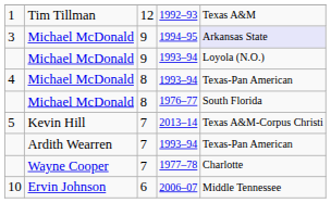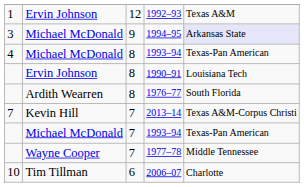 <table class="wikitable">
 <tr>
 </tr>
 <tr>
 <td>1</td>
-<td>Tim Tillman</td>
+<td><a href='#'>Ervin Johnson</a></td>
 <td>12</td>
 <td style="font-size:80%;"><a href='#'>1992–93</a></td>
 <td style="font-size:80%;">Texas A&M</td>
 </tr>
 <tr>
 <td>3</td>
 <td><a href='#'>Michael McDonald</a></td>
 <td>9</td>
 <td style="font-size:80%;"><a href='#'>1994–95</a></td>
 <td style="background: lavender; font-size:80%;">Arkansas State</td>
 </tr>
 <tr>
-<td></td>
-<td><a href='#'>Michael McDonald</a></td>
-<td>9</td>
-<td style="font-size:80%;"><a href='#'>1993–94</a></td>
-<td style="font-size:80%;">Loyola (N.O.)</td>
-</tr>
-<tr>
 <td>4</td>
 <td><a href='#'>Michael McDonald</a></td>
 <td>8</td>
 <td style="font-size:80%;"><a href='#'>1993–94</a></td>
 <td style="font-size:80%;">Texas-Pan American</td>
 </tr>
 <tr>
 <td></td>
-<td><a href='#'>Michael McDonald</a></td>
+<td><a href='#'>Ervin Johnson</a></td>
+<td>8</td>
+<td style="font-size:80%;"><a href='#'>1990–91</a></td>
+<td style="font-size:80%;">Louisiana Tech</td>
+</tr>
+<tr>
+<td></td>
+<td>Ardith Wearren</td>
 <td>8</td>
 <td style="font-size:80%;"><a href='#'>1976–77</a></td>
 <td style="font-size:80%;">South Florida</td>
 </tr>
 <tr>
-<td>5</td>
+<td>7</td>
 <td>Kevin Hill</td>
 <td>7</td>
 <td style="font-size:80%;"><a href='#'>2013–14</a></td>
 <td style="font-size:80%;">Texas A&M-Corpus Christi</td>
 </tr>
 <tr>
 <td></td>
-<td>Ardith Wearren</td>
+<td><a href='#'>Michael McDonald</a></td>
 <td>7</td>
 <td style="font-size:80%;"><a href='#'>1993–94</a></td>
 <td style="font-size:80%;">Texas-Pan American</td>
 </tr>
 <tr>
 <td></td>
 <td><a href='#'>Wayne Cooper</a></td>
 <td>7</td>
 <td style="font-size:80%;"><a href='#'>1977–78</a></td>
-<td style="font-size:80%;">Charlotte</td>
+<td style="font-size:80%;">Middle Tennessee</td>
 </tr>
 <tr>
 <td>10</td>
-<td><a href='#'>Ervin Johnson</a></td>
+<td>Tim Tillman</td>
 <td>6</td>
 <td style="font-size:80%;"><a href='#'>2006–07</a></td>
-<td style="font-size:80%;">Middle Tennessee</td>
+<td style="font-size:80%;">Charlotte</td>
 </tr>
 </table>
